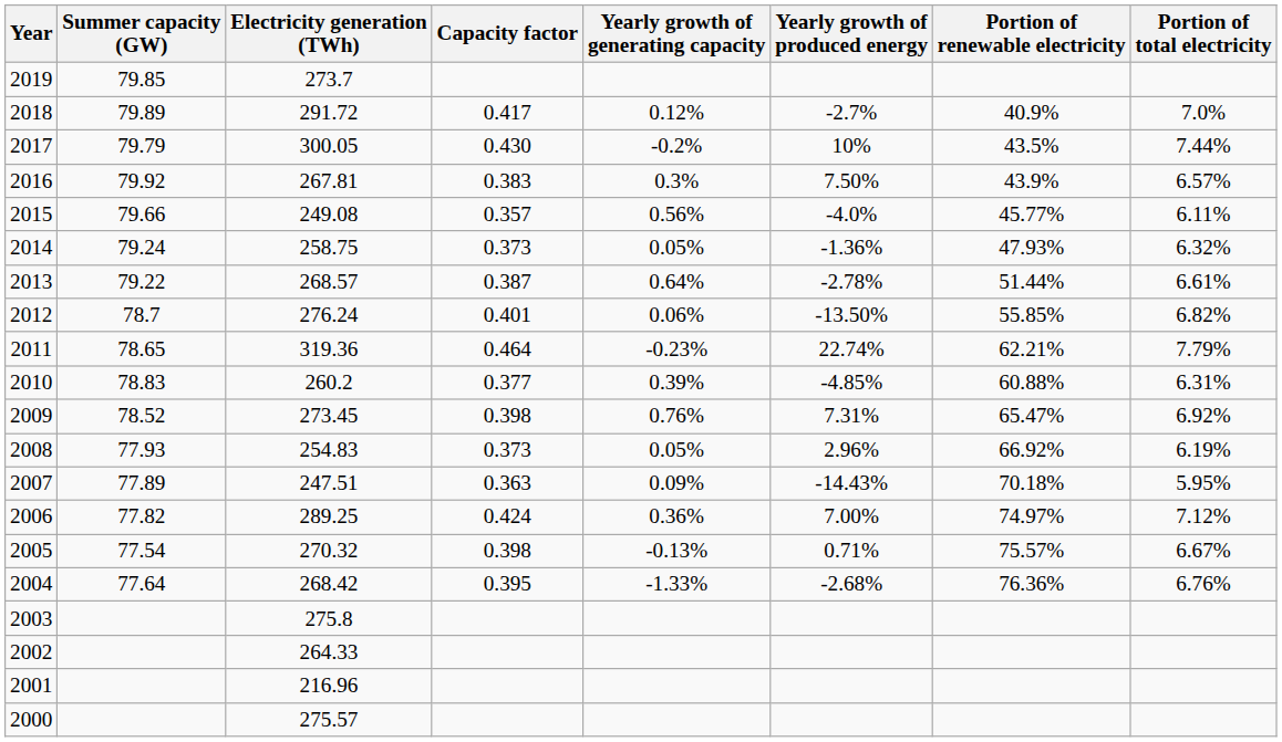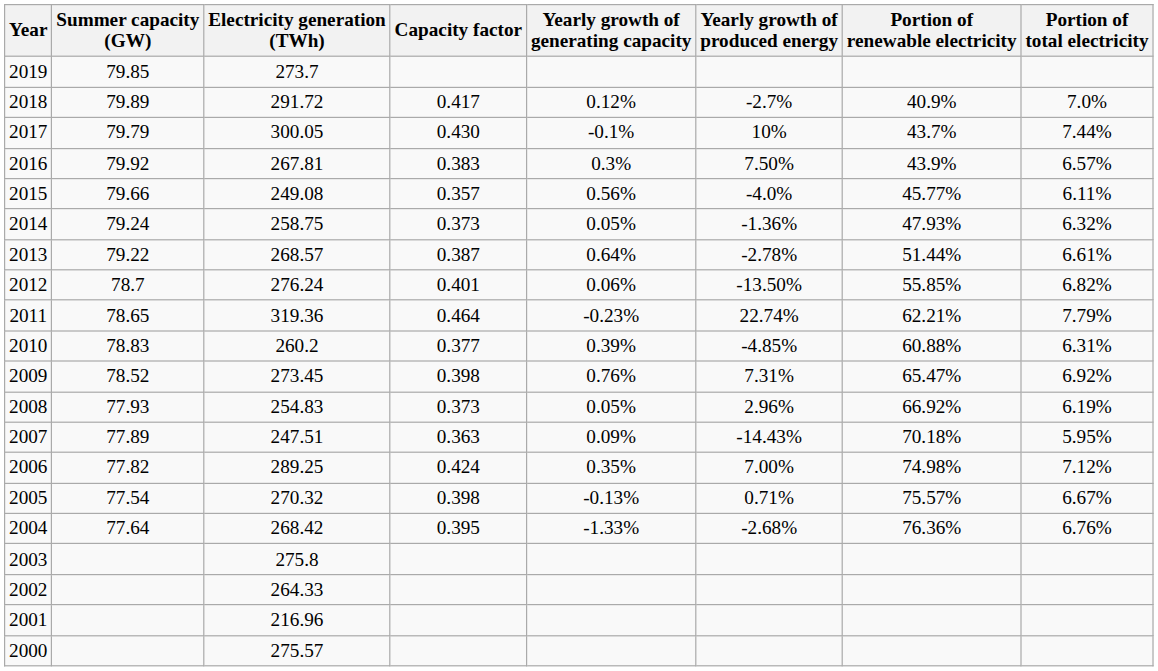 <table class="wikitable sortable" style="text-align:center">
 <tr>
 <th>Year</th>
 <th>Summer capacity <br>(GW)</th>
 <th>Electricity generation<br> (TWh)</th>
 <th>Capacity factor</th>
 <th>Yearly growth of <br>generating capacity</th>
 <th>Yearly growth of <br>produced energy</th>
 <th>Portion of <br>renewable electricity</th>
 <th>Portion of <br>total electricity</th>
 </tr>
 <tr>
 <td>2019</td>
 <td>79.85</td>
 <td>273.7</td>
 <td></td>
 <td></td>
 <td></td>
 <td></td>
 <td></td>
 </tr>
 <tr>
 <td>2018</td>
 <td>79.89</td>
 <td>291.72</td>
 <td>0.417</td>
 <td>0.12%</td>
 <td>-2.7%</td>
 <td>40.9%</td>
 <td>7.0%</td>
 </tr>
 <tr>
 <td>2017</td>
 <td>79.79</td>
 <td>300.05</td>
 <td>0.430</td>
-<td>-0.2%</td>
+<td>-0.1%</td>
 <td>10%</td>
-<td>43.5%</td>
+<td>43.7%</td>
 <td>7.44%</td>
 </tr>
 <tr>
 <td>2016</td>
 <td>79.92</td>
 <td>267.81</td>
 <td>0.383</td>
 <td>0.3%</td>
 <td>7.50%</td>
 <td>43.9%</td>
 <td>6.57%</td>
 </tr>
 <tr>
 <td>2015</td>
 <td>79.66</td>
 <td>249.08</td>
 <td>0.357</td>
 <td>0.56%</td>
 <td>-4.0%</td>
 <td>45.77%</td>
 <td>6.11%</td>
 </tr>
 <tr>
 <td>2014</td>
 <td>79.24</td>
 <td>258.75</td>
 <td>0.373</td>
 <td>0.05%</td>
 <td>-1.36%</td>
 <td>47.93%</td>
 <td>6.32%</td>
 </tr>
 <tr>
 <td>2013</td>
 <td>79.22</td>
 <td>268.57</td>
 <td>0.387</td>
 <td>0.64%</td>
 <td>-2.78%</td>
 <td>51.44%</td>
 <td>6.61%</td>
 </tr>
 <tr>
 <td>2012</td>
 <td>78.7</td>
 <td>276.24</td>
 <td>0.401</td>
 <td>0.06%</td>
 <td>-13.50%</td>
 <td>55.85%</td>
 <td>6.82%</td>
 </tr>
 <tr>
 <td>2011</td>
 <td>78.65</td>
 <td>319.36</td>
 <td>0.464</td>
 <td>-0.23%</td>
 <td>22.74%</td>
 <td>62.21%</td>
 <td>7.79%</td>
 </tr>
 <tr>
 <td>2010</td>
 <td>78.83</td>
 <td>260.2</td>
 <td>0.377</td>
 <td>0.39%</td>
 <td>-4.85%</td>
 <td>60.88%</td>
 <td>6.31%</td>
 </tr>
 <tr>
 <td>2009</td>
 <td>78.52</td>
 <td>273.45</td>
 <td>0.398</td>
 <td>0.76%</td>
 <td>7.31%</td>
 <td>65.47%</td>
 <td>6.92%</td>
 </tr>
 <tr>
 <td>2008</td>
 <td>77.93</td>
 <td>254.83</td>
 <td>0.373</td>
 <td>0.05%</td>
 <td>2.96%</td>
 <td>66.92%</td>
 <td>6.19%</td>
 </tr>
 <tr>
 <td>2007</td>
 <td>77.89</td>
 <td>247.51</td>
 <td>0.363</td>
 <td>0.09%</td>
 <td>-14.43%</td>
 <td>70.18%</td>
 <td>5.95%</td>
 </tr>
 <tr>
 <td>2006</td>
 <td>77.82</td>
 <td>289.25</td>
 <td>0.424</td>
-<td>0.36%</td>
+<td>0.35%</td>
 <td>7.00%</td>
-<td>74.97%</td>
+<td>74.98%</td>
 <td>7.12%</td>
 </tr>
 <tr>
 <td>2005</td>
 <td>77.54</td>
 <td>270.32</td>
 <td>0.398</td>
 <td>-0.13%</td>
 <td>0.71%</td>
 <td>75.57%</td>
 <td>6.67%</td>
 </tr>
 <tr>
 <td>2004</td>
 <td>77.64</td>
 <td>268.42</td>
 <td>0.395</td>
 <td>-1.33%</td>
 <td>-2.68%</td>
 <td>76.36%</td>
 <td>6.76%</td>
 </tr>
 <tr>
 <td>2003</td>
 <td></td>
 <td>275.8</td>
 <td></td>
 <td></td>
 <td></td>
 <td></td>
 <td></td>
 </tr>
 <tr>
 <td>2002</td>
 <td></td>
 <td>264.33</td>
 <td></td>
 <td></td>
 <td></td>
 <td></td>
 <td></td>
 </tr>
 <tr>
 <td>2001</td>
 <td></td>
 <td>216.96</td>
 <td></td>
 <td></td>
 <td></td>
 <td></td>
 <td></td>
 </tr>
 <tr>
 <td>2000</td>
 <td></td>
 <td>275.57</td>
 <td></td>
 <td></td>
 <td></td>
 <td></td>
 <td></td>
 </tr>
 </table>
